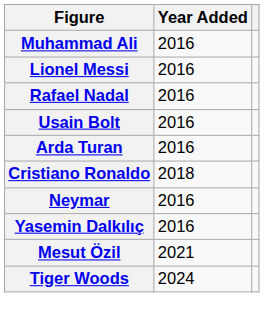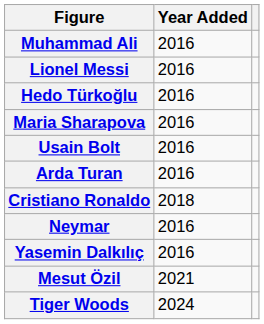 <table class="wikitable sortable plainrowheaders">
 <tr style="text-align:center;">
 <th scope="col">Figure</th>
 <th scope="col">Year Added</th>
 <th scope="col"></th>
 </tr>
 <tr>
 <th scope="row"><a href='#'>Muhammad Ali</a></th>
 <td>2016</td>
 <td style="text-align:center;"></td>
 </tr>
 <tr>
 <th scope="row"><a href='#'>Lionel Messi</a></th>
 <td>2016</td>
 <td style="text-align:center;"></td>
 </tr>
 <tr>
-<th scope="row"><a href='#'>Rafael Nadal</a></th>
+<th scope="row"><a href='#'>Hedo Türkoğlu</a></th>
+<td>2016</td>
+<td style="text-align:center;"></td>
+</tr>
+<tr>
+<th scope="row"><a href='#'>Maria Sharapova</a></th>
 <td>2016</td>
 <td style="text-align:center;"></td>
 </tr>
 <tr>
 <th scope="row"><a href='#'>Usain Bolt</a></th>
 <td>2016</td>
 <td style="text-align:center;"></td>
 </tr>
 <tr>
 <th scope="row"><a href='#'>Arda Turan</a></th>
 <td>2016</td>
 <td style="text-align:center;"></td>
 </tr>
 <tr>
 <th scope="row"><a href='#'>Cristiano Ronaldo</a></th>
 <td>2018</td>
 <td style="text-align:center;"></td>
 </tr>
 <tr>
 <th scope="row"><a href='#'>Neymar</a></th>
 <td>2016</td>
 <td style="text-align:center;"></td>
 </tr>
 <tr>
 <th scope="row"><a href='#'>Yasemin Dalkılıç</a></th>
 <td>2016</td>
 <td style="text-align:center;"></td>
 </tr>
 <tr>
 <th scope="row"><a href='#'>Mesut Özil</a></th>
 <td>2021</td>
 <td style="text-align:center;"></td>
 </tr>
 <tr>
 <th scope="row"><a href='#'>Tiger Woods</a></th>
 <td>2024</td>
 <td style="text-align:center;"></td>
 </tr>
 </table>
